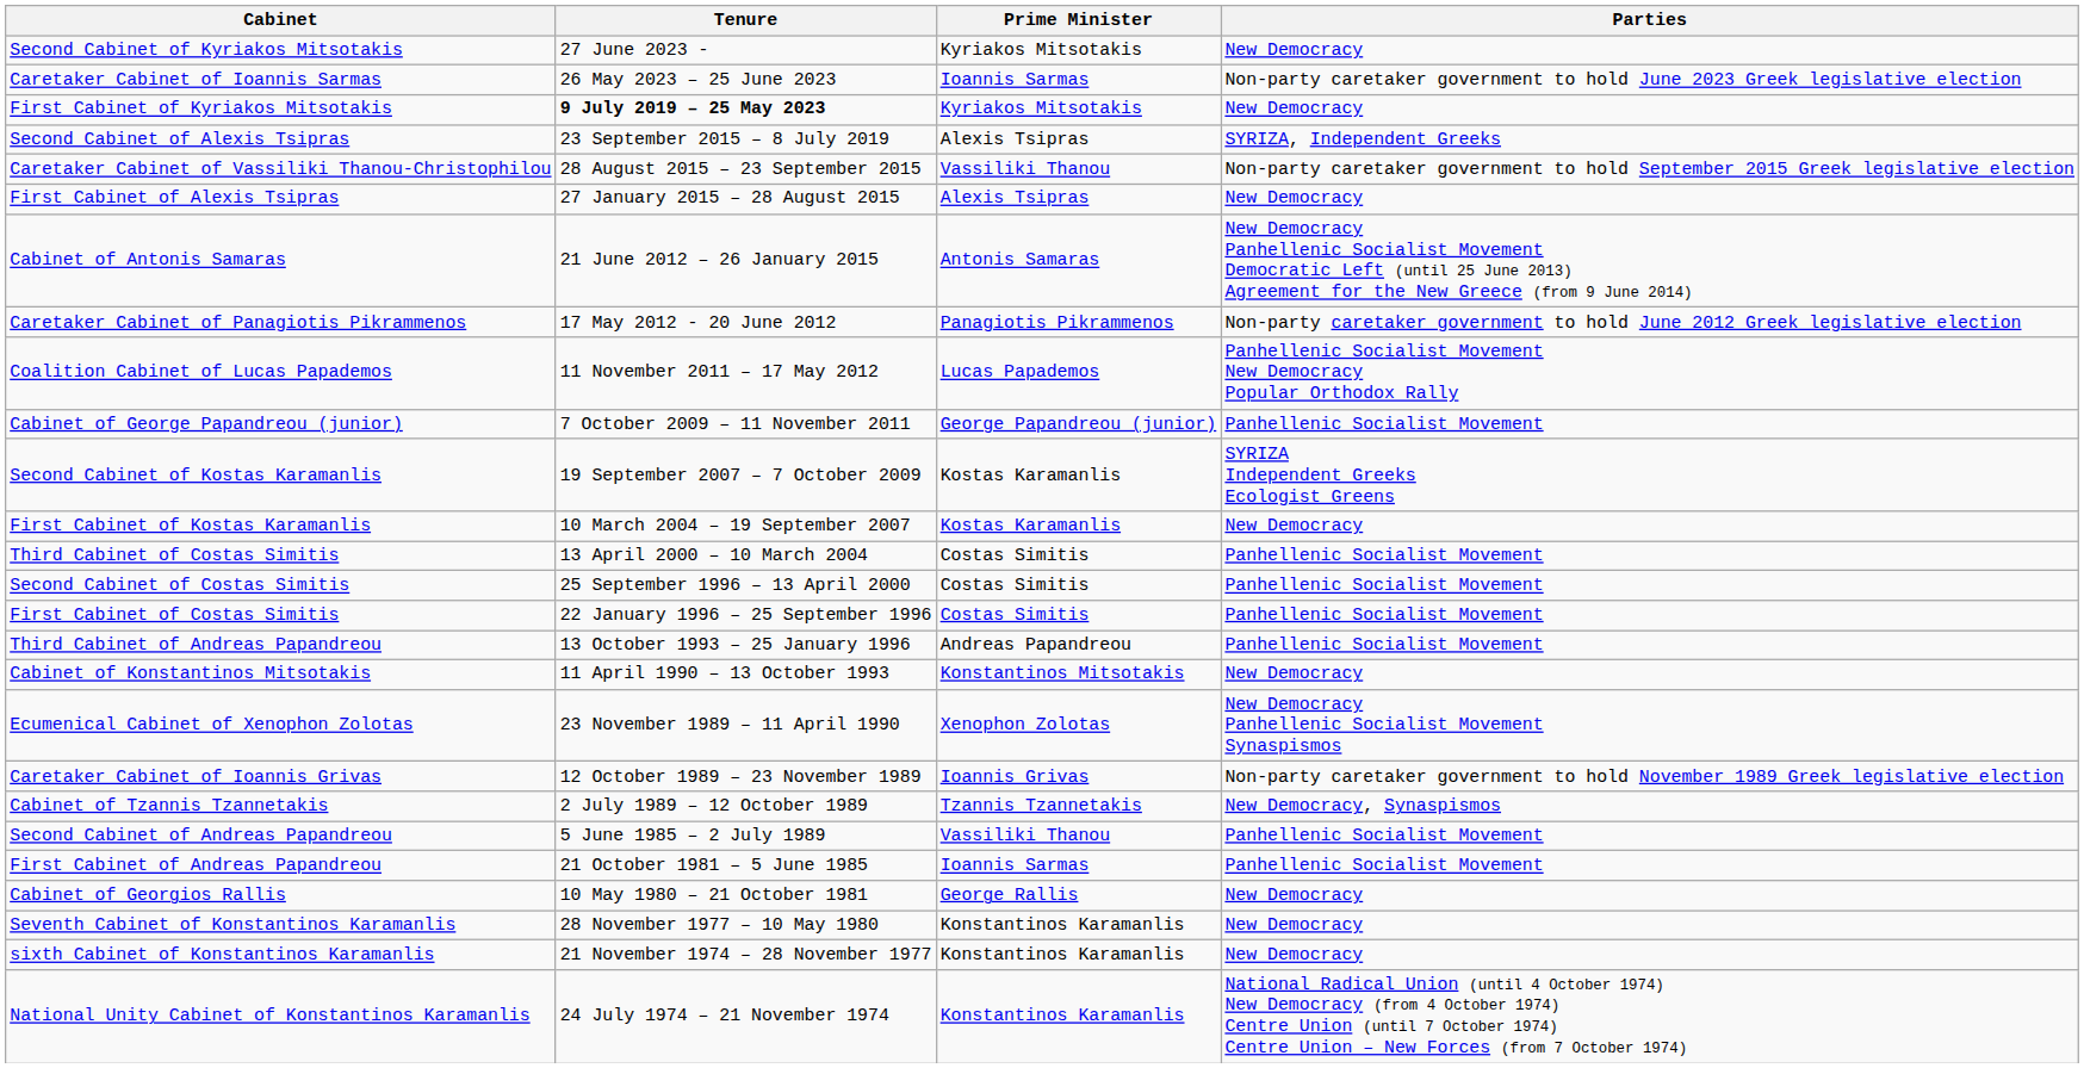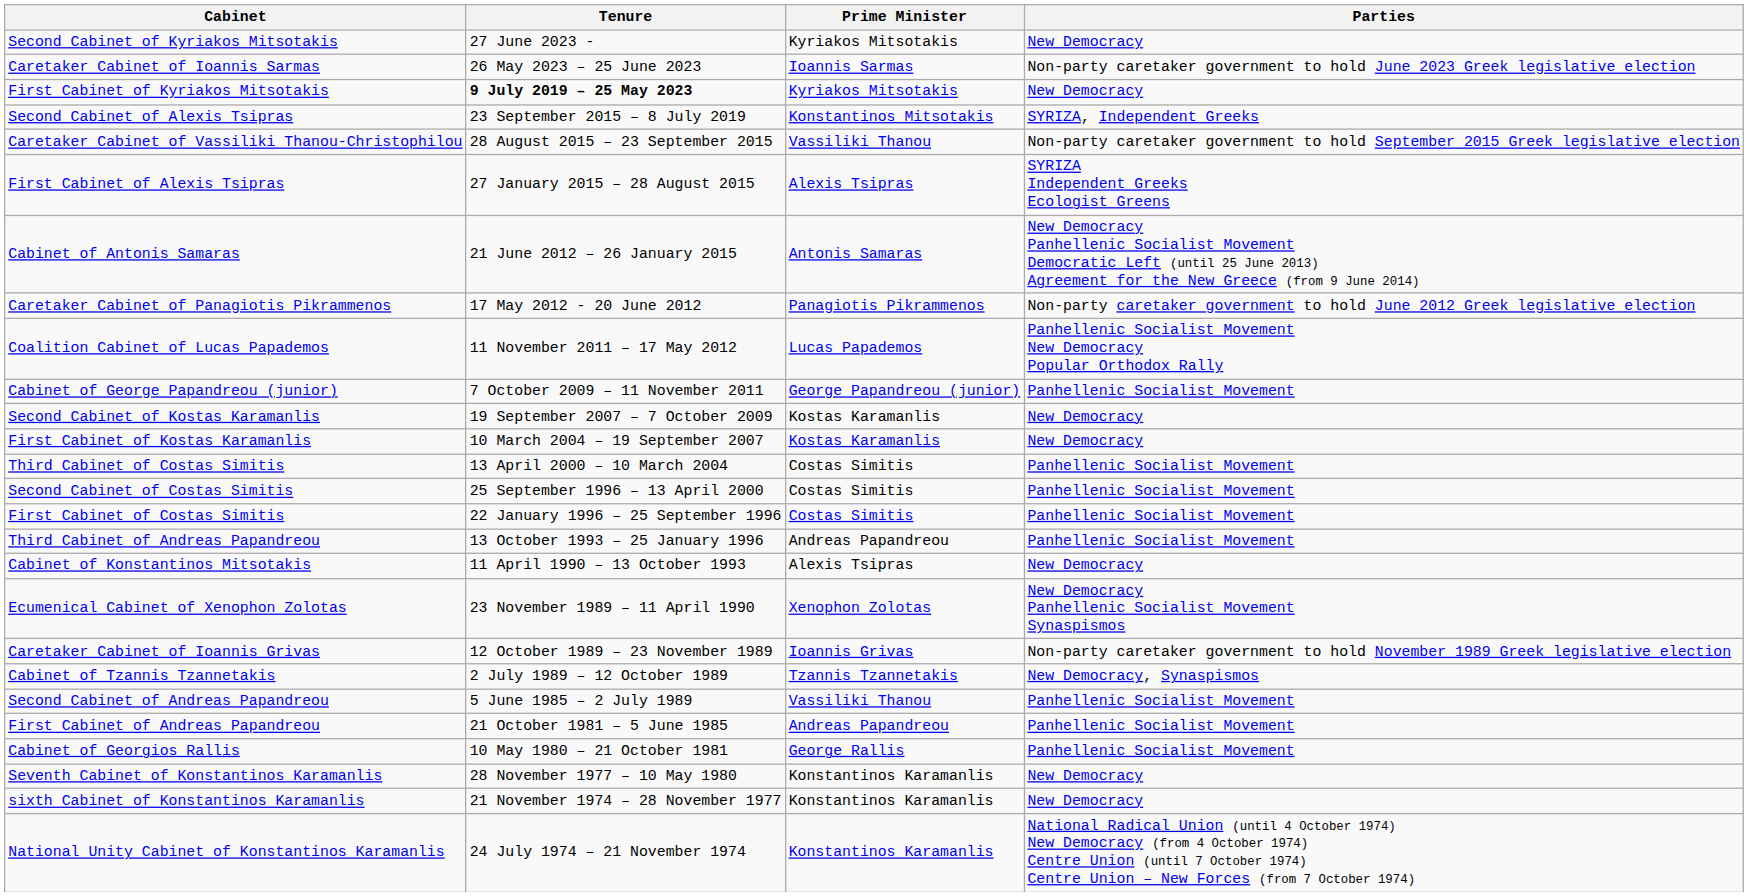 <table class="wikitable" style="font-size: 90%;">
 <tr>
 <th>Cabinet</th>
 <th>Tenure</th>
 <th>Prime Minister</th>
 <th>Parties</th>
 </tr>
 <tr>
 <td><a href='#'>Second Cabinet of Kyriakos Mitsotakis</a></td>
 <td>27 June 2023 -</td>
 <td>Kyriakos Mitsotakis</td>
 <td><a href='#'>New Democracy</a></td>
 </tr>
 <tr>
 <td><a href='#'>Caretaker Cabinet of Ioannis Sarmas</a></td>
 <td>26 May 2023 – 25 June 2023</td>
 <td><a href='#'>Ioannis Sarmas</a></td>
 <td>Non-party caretaker government to hold <a href='#'>June 2023 Greek legislative election</a></td>
 </tr>
 <tr>
 <td><a href='#'>First Cabinet of Kyriakos Mitsotakis</a></td>
 <td><strong>9 July 2019 – 25 May 2023</strong></td>
 <td><a href='#'>Kyriakos Mitsotakis</a></td>
 <td><a href='#'>New Democracy</a></td>
 </tr>
 <tr>
 <td><a href='#'>Second Cabinet of Alexis Tsipras</a></td>
 <td>23 September 2015 – 8 July 2019</td>
-<td>Alexis Tsipras</td>
+<td><a href='#'>Konstantinos Mitsotakis</a></td>
 <td><a href='#'>SYRIZA</a>, <a href='#'>Independent Greeks</a></td>
 </tr>
 <tr>
 <td><a href='#'>Caretaker Cabinet of Vassiliki Thanou-Christophilou</a></td>
 <td>28 August 2015 – 23 September 2015</td>
 <td><a href='#'>Vassiliki Thanou</a></td>
 <td>Non-party caretaker government to hold <a href='#'>September 2015 Greek legislative election</a></td>
 </tr>
 <tr>
 <td><a href='#'>First Cabinet of Alexis Tsipras</a></td>
 <td>27 January 2015 – 28 August 2015</td>
 <td><a href='#'>Alexis Tsipras</a></td>
-<td><a href='#'>New Democracy</a></td>
+<td><a href='#'>SYRIZA</a> <br><a href='#'>Independent Greeks</a> <br><a href='#'>Ecologist Greens</a></td>
 </tr>
 <tr>
 <td><a href='#'>Cabinet of Antonis Samaras</a></td>
 <td>21 June 2012 – 26 January 2015</td>
 <td><a href='#'>Antonis Samaras</a></td>
 <td><a href='#'>New Democracy</a><br> <a href='#'>Panhellenic Socialist Movement</a><br> <a href='#'>Democratic Left</a> <small>(until 25 June 2013)</small><br> <a href='#'>Agreement for the New Greece</a> <small>(from 9 June 2014)</small></td>
 </tr>
 <tr>
 <td><a href='#'>Caretaker Cabinet of Panagiotis Pikrammenos</a></td>
 <td>17 May 2012 - 20 June 2012</td>
 <td><a href='#'>Panagiotis Pikrammenos</a></td>
 <td>Non-party <a href='#'>caretaker government</a> to hold <a href='#'>June 2012 Greek legislative election</a></td>
 </tr>
 <tr>
 <td><a href='#'>Coalition Cabinet of Lucas Papademos</a></td>
 <td>11 November 2011 – 17 May 2012</td>
 <td><a href='#'>Lucas Papademos</a></td>
 <td><a href='#'>Panhellenic Socialist Movement</a><br> <a href='#'>New Democracy</a><br> <a href='#'>Popular Orthodox Rally</a></td>
 </tr>
 <tr>
 <td><a href='#'>Cabinet of George Papandreou (junior)</a></td>
 <td>7 October 2009 – 11 November 2011</td>
 <td><a href='#'>George Papandreou (junior)</a></td>
 <td><a href='#'>Panhellenic Socialist Movement</a></td>
 </tr>
 <tr>
 <td><a href='#'>Second Cabinet of Kostas Karamanlis</a></td>
 <td>19 September 2007 – 7 October 2009</td>
 <td>Kostas Karamanlis</td>
-<td><a href='#'>SYRIZA</a> <br><a href='#'>Independent Greeks</a> <br><a href='#'>Ecologist Greens</a></td>
+<td><a href='#'>New Democracy</a></td>
 </tr>
 <tr>
 <td><a href='#'>First Cabinet of Kostas Karamanlis</a></td>
 <td>10 March 2004 – 19 September 2007</td>
 <td><a href='#'>Kostas Karamanlis</a></td>
 <td><a href='#'>New Democracy</a></td>
 </tr>
 <tr>
 <td><a href='#'>Third Cabinet of Costas Simitis</a></td>
 <td>13 April 2000 – 10 March 2004</td>
 <td>Costas Simitis</td>
 <td><a href='#'>Panhellenic Socialist Movement</a></td>
 </tr>
 <tr>
 <td><a href='#'>Second Cabinet of Costas Simitis</a></td>
 <td>25 September 1996 – 13 April 2000</td>
 <td>Costas Simitis</td>
 <td><a href='#'>Panhellenic Socialist Movement</a></td>
 </tr>
 <tr>
 <td><a href='#'>First Cabinet of Costas Simitis</a></td>
 <td>22 January 1996 – 25 September 1996</td>
 <td><a href='#'>Costas Simitis</a></td>
 <td><a href='#'>Panhellenic Socialist Movement</a></td>
 </tr>
 <tr>
 <td><a href='#'>Third Cabinet of Andreas Papandreou</a></td>
 <td>13 October 1993 – 25 January 1996</td>
 <td>Andreas Papandreou</td>
 <td><a href='#'>Panhellenic Socialist Movement</a></td>
 </tr>
 <tr>
 <td><a href='#'>Cabinet of Konstantinos Mitsotakis</a></td>
 <td>11 April 1990 – 13 October 1993</td>
-<td><a href='#'>Konstantinos Mitsotakis</a></td>
+<td>Alexis Tsipras</td>
 <td><a href='#'>New Democracy</a></td>
 </tr>
 <tr>
 <td><a href='#'>Ecumenical Cabinet of Xenophon Zolotas</a></td>
 <td>23 November 1989 – 11 April 1990</td>
 <td><a href='#'>Xenophon Zolotas</a></td>
 <td><a href='#'>New Democracy</a><br><a href='#'>Panhellenic Socialist Movement</a><br> <a href='#'>Synaspismos</a></td>
 </tr>
 <tr>
 <td><a href='#'>Caretaker Cabinet of Ioannis Grivas</a></td>
 <td>12 October 1989 – 23 November 1989</td>
 <td><a href='#'>Ioannis Grivas</a></td>
 <td>Non-party caretaker government to hold <a href='#'>November 1989 Greek legislative election</a></td>
 </tr>
 <tr>
 <td><a href='#'>Cabinet of Tzannis Tzannetakis</a></td>
 <td>2 July 1989 – 12 October 1989</td>
 <td><a href='#'>Tzannis Tzannetakis</a></td>
 <td><a href='#'>New Democracy</a>, <a href='#'>Synaspismos</a></td>
 </tr>
 <tr>
 <td><a href='#'>Second Cabinet of Andreas Papandreou</a></td>
 <td>5 June 1985 – 2 July 1989</td>
 <td><a href='#'>Vassiliki Thanou</a></td>
 <td><a href='#'>Panhellenic Socialist Movement</a></td>
 </tr>
 <tr>
 <td><a href='#'>First Cabinet of Andreas Papandreou</a></td>
 <td>21 October 1981 – 5 June 1985</td>
-<td><a href='#'>Ioannis Sarmas</a></td>
+<td><a href='#'>Andreas Papandreou</a></td>
 <td><a href='#'>Panhellenic Socialist Movement</a></td>
 </tr>
 <tr>
 <td><a href='#'>Cabinet of Georgios Rallis</a></td>
 <td>10 May 1980 – 21 October 1981</td>
 <td><a href='#'>George Rallis</a></td>
-<td><a href='#'>New Democracy</a></td>
+<td><a href='#'>Panhellenic Socialist Movement</a></td>
 </tr>
 <tr>
 <td><a href='#'>Seventh Cabinet of Konstantinos Karamanlis</a></td>
 <td>28 November 1977 – 10 May 1980</td>
 <td>Konstantinos Karamanlis</td>
 <td><a href='#'>New Democracy</a></td>
 </tr>
 <tr>
 <td><a href='#'>sixth Cabinet of Konstantinos Karamanlis</a></td>
 <td>21 November 1974 – 28 November 1977</td>
 <td>Konstantinos Karamanlis</td>
 <td><a href='#'>New Democracy</a></td>
 </tr>
 <tr>
 <td><a href='#'>National Unity Cabinet of Konstantinos Karamanlis</a></td>
 <td>24 July 1974 – 21 November 1974</td>
 <td><a href='#'>Konstantinos Karamanlis</a></td>
 <td><a href='#'>National Radical Union</a> <small>(until 4 October 1974)</small><br> <a href='#'>New Democracy</a> <small>(from 4 October 1974)</small><br><a href='#'>Centre Union</a> <small>(until 7 October 1974)</small><br> <a href='#'>Centre Union – New Forces</a> <small>(from 7 October 1974)</small></td>
 </tr>
 </table>
